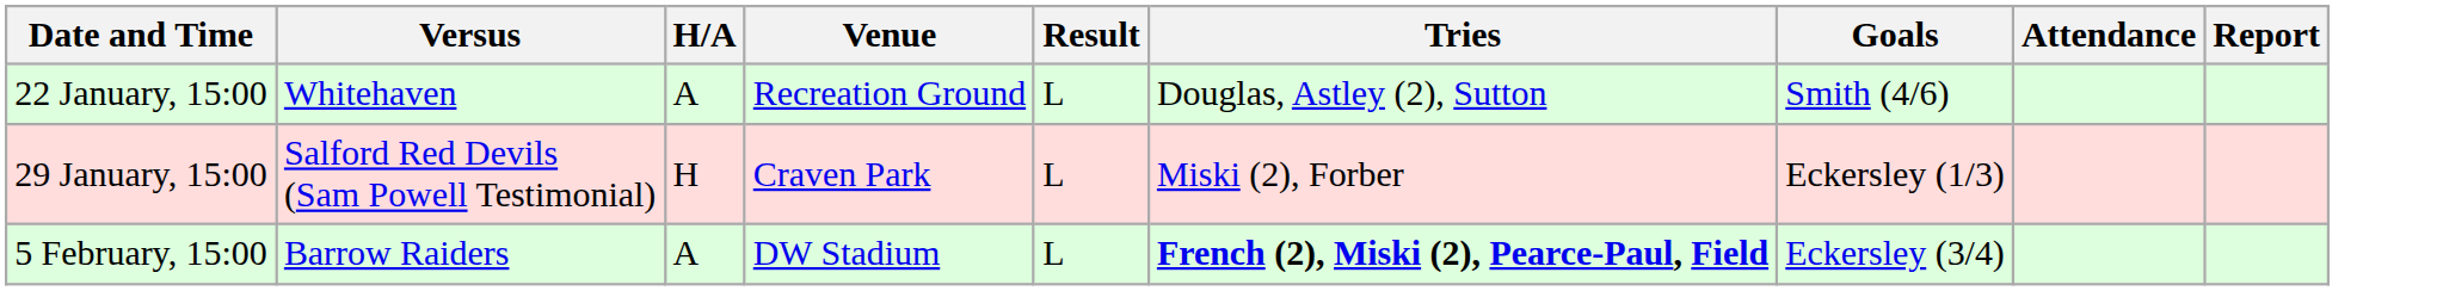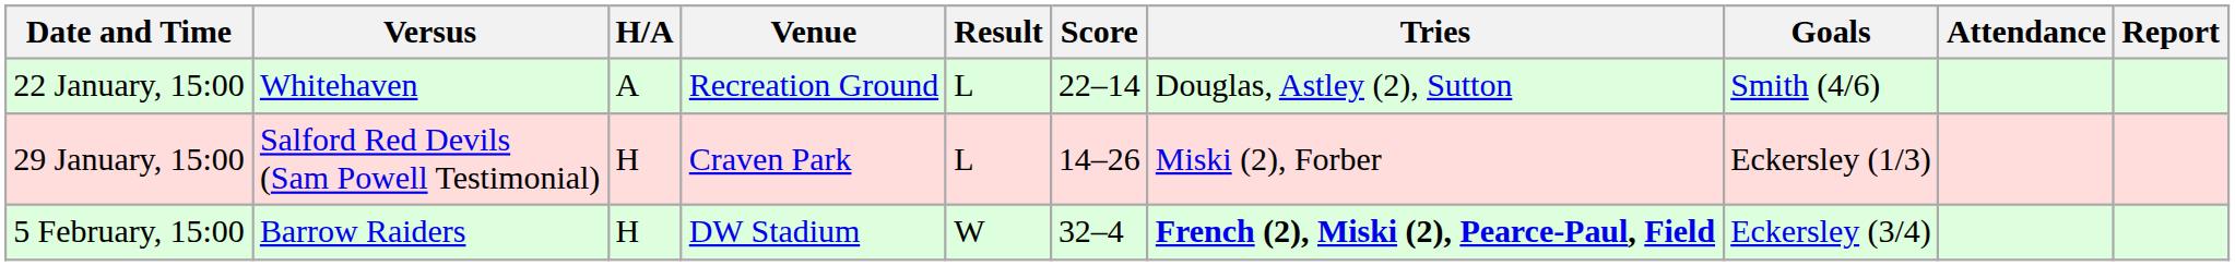 <table class="wikitable" style="font-size:85%;">
 <tr>
 <th>Date and Time</th>
 <th>Versus</th>
 <th>H/A</th>
 <th>Venue</th>
 <th>Result</th>
+<th>Score</th>
 <th>Tries</th>
 <th>Goals</th>
 <th>Attendance</th>
 <th>Report</th>
 </tr>
 <tr style="background:#ddffdd;">
 <td>22 January, 15:00</td>
 <td> <a href='#'>Whitehaven</a></td>
 <td>A</td>
 <td><a href='#'>Recreation Ground</a></td>
 <td>L</td>
+<td>22–14</td>
 <td>Douglas, <a href='#'>Astley</a> (2), <a href='#'>Sutton</a></td>
 <td><a href='#'>Smith</a> (4/6)</td>
 <td></td>
 <td></td>
 </tr>
 <tr style="background:#ffdddd;">
 <td>29 January, 15:00</td>
 <td> <a href='#'>Salford Red Devils</a><br>(<a href='#'>Sam Powell</a> Testimonial)</td>
 <td>H</td>
 <td><a href='#'>Craven Park</a></td>
 <td>L</td>
+<td>14–26</td>
 <td><a href='#'>Miski</a> (2), Forber</td>
 <td>Eckersley (1/3)</td>
 <td></td>
 <td></td>
 </tr>
 <tr style="background:#ddffdd;" ->
 <td>5 February, 15:00</td>
 <td> <a href='#'>Barrow Raiders</a></td>
-<td>A</td>
+<td>H</td>
 <td><a href='#'>DW Stadium</a></td>
-<td>L</td>
+<td>W</td>
+<td>32–4</td>
 <td><strong><a href='#'>French</a> (2), <a href='#'>Miski</a> (2), <a href='#'>Pearce-Paul</a>, <a href='#'>Field</a></strong></td>
 <td><a href='#'>Eckersley</a> (3/4)</td>
 <td></td>
 <td></td>
 </tr>
 </table>
